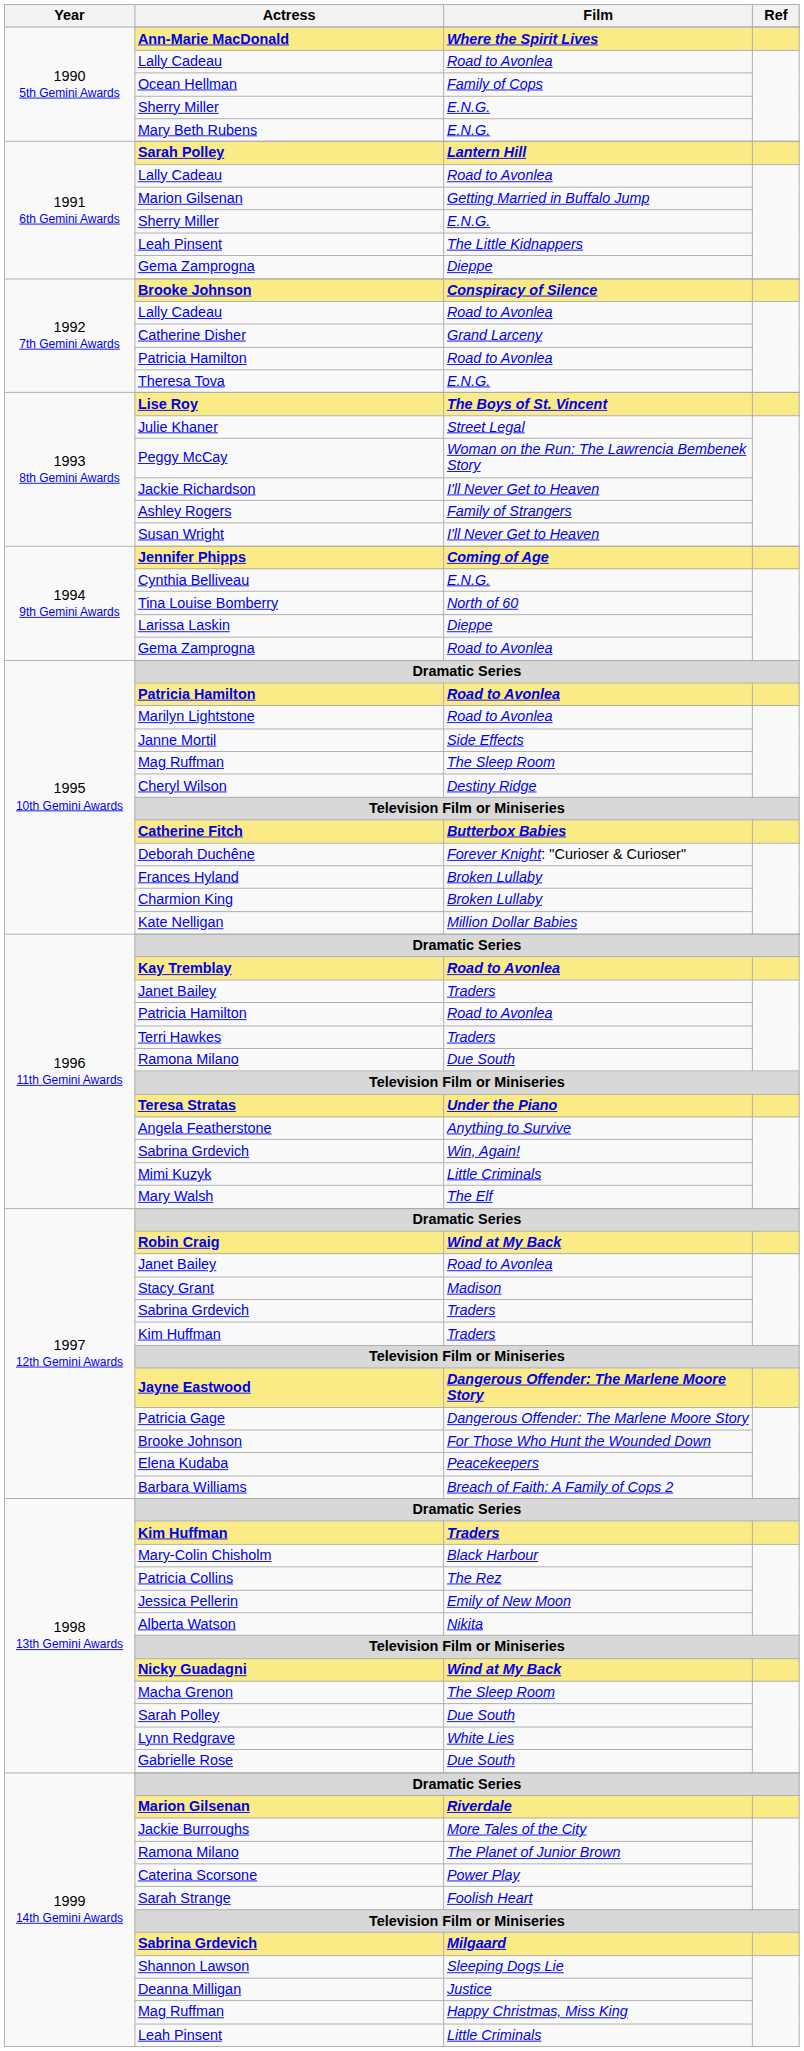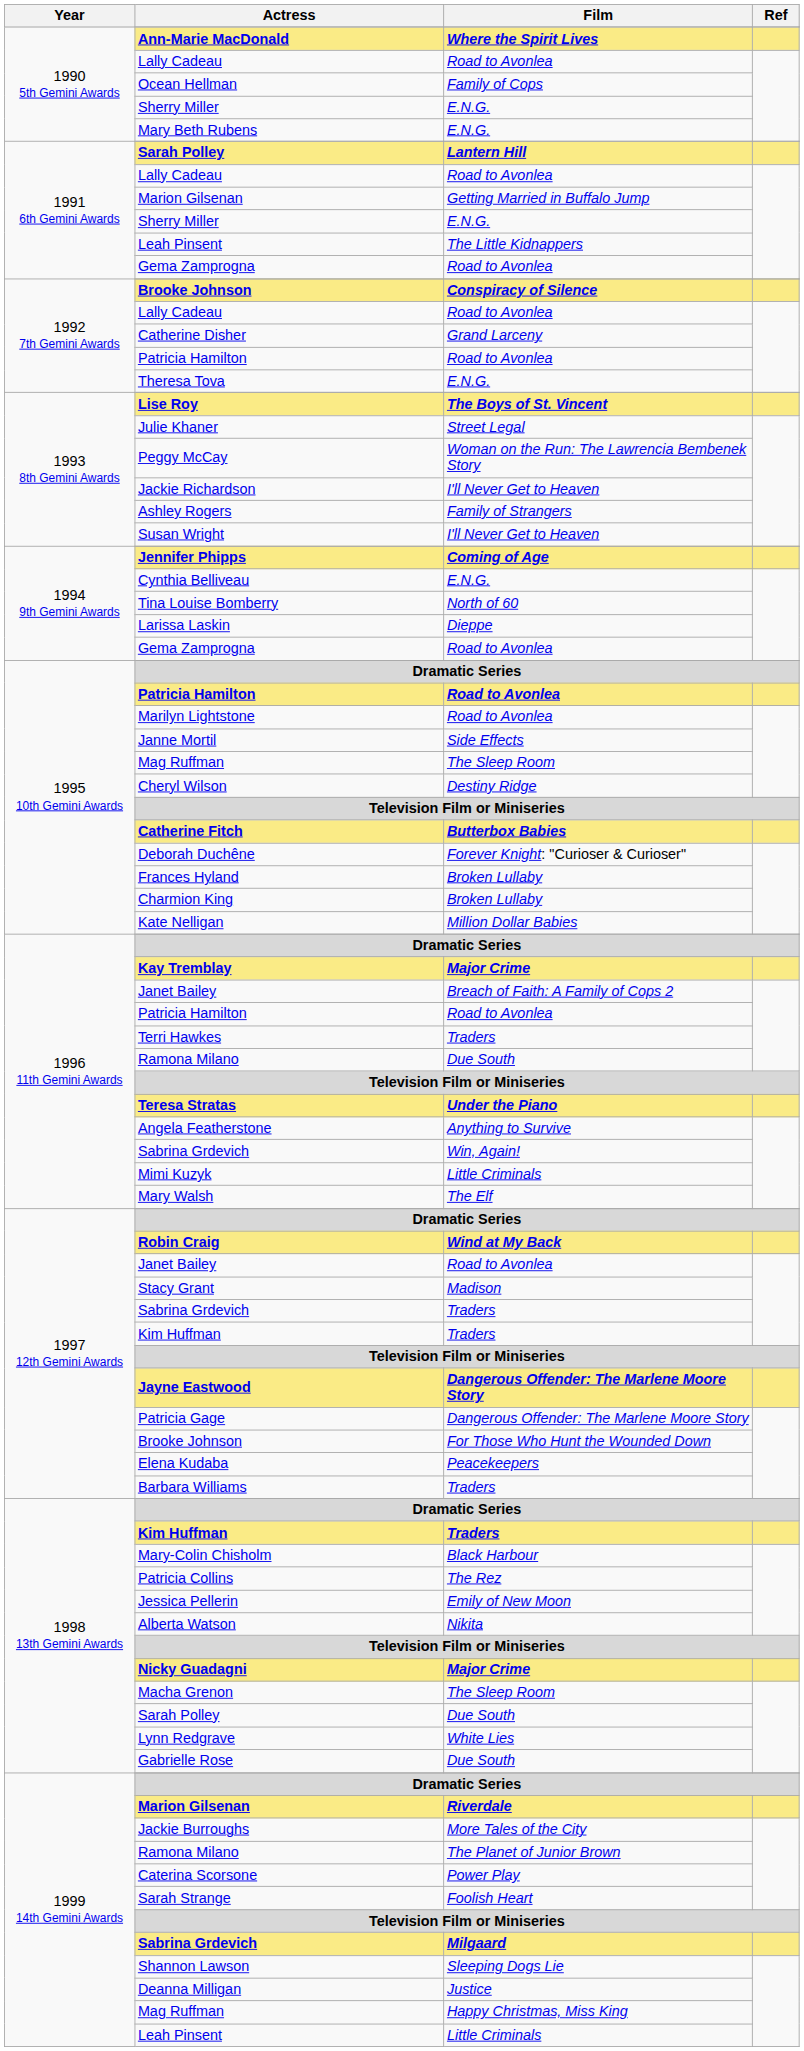 <table class="wikitable" style="width:100%;">
 <tr style="background:#bebebe;">
 <th style="width:8%;">Year</th>
 <th style="width:19%;">Actress</th>
 <th style="width:19%;">Film</th>
 <th style="width:2%;">Ref</th>
 </tr>
 <tr>
 <td rowspan="6" align="center">1990 <br> <small><a href='#'>5th Gemini Awards</a></small></td>
 </tr>
 <tr style="background:#FAEB86;">
 <td><strong><a href='#'>Ann-Marie MacDonald</a></strong></td>
 <td><strong><em><a href='#'>Where the Spirit Lives</a></em></strong></td>
 <td></td>
 </tr>
 <tr>
 <td><a href='#'>Lally Cadeau</a></td>
 <td><em><a href='#'>Road to Avonlea</a></em></td>
 <td rowspan=4></td>
 </tr>
 <tr>
 <td><a href='#'>Ocean Hellman</a></td>
 <td><em><a href='#'>Family of Cops</a></em></td>
 </tr>
 <tr>
 <td><a href='#'>Sherry Miller</a></td>
 <td><em><a href='#'>E.N.G.</a></em></td>
 </tr>
 <tr>
 <td><a href='#'>Mary Beth Rubens</a></td>
 <td><em><a href='#'>E.N.G.</a></em></td>
 </tr>
 <tr>
 <td rowspan="7" align="center">1991 <br> <small><a href='#'>6th Gemini Awards</a></small></td>
 </tr>
 <tr style="background:#FAEB86;">
 <td><strong><a href='#'>Sarah Polley</a></strong></td>
 <td><strong><em><a href='#'>Lantern Hill</a></em></strong></td>
 <td></td>
 </tr>
 <tr>
 <td><a href='#'>Lally Cadeau</a></td>
 <td><em><a href='#'>Road to Avonlea</a></em></td>
 <td rowspan=5></td>
 </tr>
 <tr>
 <td><a href='#'>Marion Gilsenan</a></td>
 <td><em><a href='#'>Getting Married in Buffalo Jump</a></em></td>
 </tr>
 <tr>
 <td><a href='#'>Sherry Miller</a></td>
 <td><em><a href='#'>E.N.G.</a></em></td>
 </tr>
 <tr>
 <td><a href='#'>Leah Pinsent</a></td>
 <td><em><a href='#'>The Little Kidnappers</a></em></td>
 </tr>
 <tr>
 <td><a href='#'>Gema Zamprogna</a></td>
-<td><em><a href='#'>Dieppe</a></em></td>
+<td><em><a href='#'>Road to Avonlea</a></em></td>
 </tr>
 <tr>
 <td rowspan="6" align="center">1992 <br> <small><a href='#'>7th Gemini Awards</a></small></td>
 </tr>
 <tr style="background:#FAEB86;">
 <td><strong><a href='#'>Brooke Johnson</a></strong></td>
 <td><strong><em><a href='#'>Conspiracy of Silence</a></em></strong></td>
 <td></td>
 </tr>
 <tr>
 <td><a href='#'>Lally Cadeau</a></td>
 <td><em><a href='#'>Road to Avonlea</a></em></td>
 <td rowspan=4></td>
 </tr>
 <tr>
 <td><a href='#'>Catherine Disher</a></td>
 <td><em><a href='#'>Grand Larceny</a></em></td>
 </tr>
 <tr>
 <td><a href='#'>Patricia Hamilton</a></td>
 <td><em><a href='#'>Road to Avonlea</a></em></td>
 </tr>
 <tr>
 <td><a href='#'>Theresa Tova</a></td>
 <td><em><a href='#'>E.N.G.</a></em></td>
 </tr>
 <tr>
 <td rowspan="7" align="center">1993 <br> <small><a href='#'>8th Gemini Awards</a></small></td>
 </tr>
 <tr style="background:#FAEB86;">
 <td><strong><a href='#'>Lise Roy</a></strong></td>
 <td><strong><em><a href='#'>The Boys of St. Vincent</a></em></strong></td>
 <td></td>
 </tr>
 <tr>
 <td><a href='#'>Julie Khaner</a></td>
 <td><em><a href='#'>Street Legal</a></em></td>
 <td rowspan=5></td>
 </tr>
 <tr>
 <td><a href='#'>Peggy McCay</a></td>
 <td><em><a href='#'>Woman on the Run: The Lawrencia Bembenek Story</a></em></td>
 </tr>
 <tr>
 <td><a href='#'>Jackie Richardson</a></td>
 <td><em><a href='#'>I'll Never Get to Heaven</a></em></td>
 </tr>
 <tr>
 <td><a href='#'>Ashley Rogers</a></td>
 <td><em><a href='#'>Family of Strangers</a></em></td>
 </tr>
 <tr>
 <td><a href='#'>Susan Wright</a></td>
 <td><em><a href='#'>I'll Never Get to Heaven</a></em></td>
 </tr>
 <tr>
 <td rowspan="6" align="center">1994 <br> <small><a href='#'>9th Gemini Awards</a></small></td>
 </tr>
 <tr style="background:#FAEB86;">
 <td><strong><a href='#'>Jennifer Phipps</a></strong></td>
 <td><strong><em><a href='#'>Coming of Age</a></em></strong></td>
 <td></td>
 </tr>
 <tr>
 <td><a href='#'>Cynthia Belliveau</a></td>
 <td><em><a href='#'>E.N.G.</a></em></td>
 <td rowspan=4></td>
 </tr>
 <tr>
 <td><a href='#'>Tina Louise Bomberry</a></td>
 <td><em><a href='#'>North of 60</a></em></td>
 </tr>
 <tr>
 <td><a href='#'>Larissa Laskin</a></td>
 <td><em><a href='#'>Dieppe</a></em></td>
 </tr>
 <tr>
 <td><a href='#'>Gema Zamprogna</a></td>
 <td><em><a href='#'>Road to Avonlea</a></em></td>
 </tr>
 <tr>
 <td rowspan="13" align="center">1995 <br> <small><a href='#'>10th Gemini Awards</a></small></td>
 </tr>
 <tr>
 <td colspan=3 align=center style="background:#D8D8D8;"><strong>Dramatic Series</strong></td>
 </tr>
 <tr style="background:#FAEB86;">
 <td><strong><a href='#'>Patricia Hamilton</a></strong></td>
 <td><strong><em><a href='#'>Road to Avonlea</a></em></strong></td>
 <td></td>
 </tr>
 <tr>
 <td><a href='#'>Marilyn Lightstone</a></td>
 <td><em><a href='#'>Road to Avonlea</a></em></td>
 <td rowspan=4></td>
 </tr>
 <tr>
 <td><a href='#'>Janne Mortil</a></td>
 <td><em><a href='#'>Side Effects</a></em></td>
 </tr>
 <tr>
 <td><a href='#'>Mag Ruffman</a></td>
 <td><em><a href='#'>The Sleep Room</a></em></td>
 </tr>
 <tr>
 <td><a href='#'>Cheryl Wilson</a></td>
 <td><em><a href='#'>Destiny Ridge</a></em></td>
 </tr>
 <tr>
 <td colspan=3 align=center style="background:#D8D8D8;"><strong>Television Film or Miniseries</strong></td>
 </tr>
 <tr style="background:#FAEB86;">
 <td><strong><a href='#'>Catherine Fitch</a></strong></td>
 <td><strong><em><a href='#'>Butterbox Babies</a></em></strong></td>
 <td></td>
 </tr>
 <tr>
 <td><a href='#'>Deborah Duchêne</a></td>
 <td><em><a href='#'>Forever Knight</a></em>: "Curioser & Curioser"</td>
 <td rowspan=4></td>
 </tr>
 <tr>
 <td><a href='#'>Frances Hyland</a></td>
 <td><em><a href='#'>Broken Lullaby</a></em></td>
 </tr>
 <tr>
 <td><a href='#'>Charmion King</a></td>
 <td><em><a href='#'>Broken Lullaby</a></em></td>
 </tr>
 <tr>
 <td><a href='#'>Kate Nelligan</a></td>
 <td><em><a href='#'>Million Dollar Babies</a></em></td>
 </tr>
 <tr>
 <td rowspan="13" align="center">1996 <br> <small><a href='#'>11th Gemini Awards</a></small></td>
 </tr>
 <tr>
 <td colspan=3 align=center style="background:#D8D8D8;"><strong>Dramatic Series</strong></td>
 </tr>
 <tr style="background:#FAEB86;">
 <td><strong><a href='#'>Kay Tremblay</a></strong></td>
-<td><strong><em><a href='#'>Road to Avonlea</a></em></strong></td>
+<td><strong><em><a href='#'>Major Crime</a></em></strong></td>
 <td></td>
 </tr>
 <tr>
 <td><a href='#'>Janet Bailey</a></td>
-<td><em><a href='#'>Traders</a></em></td>
+<td><em><a href='#'>Breach of Faith: A Family of Cops 2</a></em></td>
 <td rowspan=4></td>
 </tr>
 <tr>
 <td><a href='#'>Patricia Hamilton</a></td>
 <td><em><a href='#'>Road to Avonlea</a></em></td>
 </tr>
 <tr>
 <td><a href='#'>Terri Hawkes</a></td>
 <td><em><a href='#'>Traders</a></em></td>
 </tr>
 <tr>
 <td><a href='#'>Ramona Milano</a></td>
 <td><em><a href='#'>Due South</a></em></td>
 </tr>
 <tr>
 <td colspan=3 align=center style="background:#D8D8D8;"><strong>Television Film or Miniseries</strong></td>
 </tr>
 <tr style="background:#FAEB86;">
 <td><strong><a href='#'>Teresa Stratas</a></strong></td>
 <td><strong><em><a href='#'>Under the Piano</a></em></strong></td>
 <td></td>
 </tr>
 <tr>
 <td><a href='#'>Angela Featherstone</a></td>
 <td><em><a href='#'>Anything to Survive</a></em></td>
 <td rowspan=4></td>
 </tr>
 <tr>
 <td><a href='#'>Sabrina Grdevich</a></td>
 <td><em><a href='#'>Win, Again!</a></em></td>
 </tr>
 <tr>
 <td><a href='#'>Mimi Kuzyk</a></td>
 <td><em><a href='#'>Little Criminals</a></em></td>
 </tr>
 <tr>
 <td><a href='#'>Mary Walsh</a></td>
 <td><em><a href='#'>The Elf</a></em></td>
 </tr>
 <tr>
 <td rowspan="13" align="center">1997 <br> <small><a href='#'>12th Gemini Awards</a></small></td>
 </tr>
 <tr>
 <td colspan=3 align=center style="background:#D8D8D8;"><strong>Dramatic Series</strong></td>
 </tr>
 <tr style="background:#FAEB86;">
 <td><strong><a href='#'>Robin Craig</a></strong></td>
 <td><strong><em><a href='#'>Wind at My Back</a></em></strong></td>
 <td></td>
 </tr>
 <tr>
 <td><a href='#'>Janet Bailey</a></td>
 <td><em><a href='#'>Road to Avonlea</a></em></td>
 <td rowspan=4></td>
 </tr>
 <tr>
 <td><a href='#'>Stacy Grant</a></td>
 <td><em><a href='#'>Madison</a></em></td>
 </tr>
 <tr>
 <td><a href='#'>Sabrina Grdevich</a></td>
 <td><em><a href='#'>Traders</a></em></td>
 </tr>
 <tr>
 <td><a href='#'>Kim Huffman</a></td>
 <td><em><a href='#'>Traders</a></em></td>
 </tr>
 <tr>
 <td colspan=3 align=center style="background:#D8D8D8;"><strong>Television Film or Miniseries</strong></td>
 </tr>
 <tr style="background:#FAEB86;">
 <td><strong><a href='#'>Jayne Eastwood</a></strong></td>
 <td><strong><em><a href='#'>Dangerous Offender: The Marlene Moore Story</a></em></strong></td>
 <td></td>
 </tr>
 <tr>
 <td><a href='#'>Patricia Gage</a></td>
 <td><em><a href='#'>Dangerous Offender: The Marlene Moore Story</a></em></td>
 <td rowspan=4></td>
 </tr>
 <tr>
 <td><a href='#'>Brooke Johnson</a></td>
 <td><em><a href='#'>For Those Who Hunt the Wounded Down</a></em></td>
 </tr>
 <tr>
 <td><a href='#'>Elena Kudaba</a></td>
 <td><em><a href='#'>Peacekeepers</a></em></td>
 </tr>
 <tr>
 <td><a href='#'>Barbara Williams</a></td>
-<td><em><a href='#'>Breach of Faith: A Family of Cops 2</a></em></td>
+<td><em><a href='#'>Traders</a></em></td>
 </tr>
 <tr>
 <td rowspan="13" align="center">1998 <br> <small><a href='#'>13th Gemini Awards</a></small></td>
 </tr>
 <tr>
 <td colspan=3 align=center style="background:#D8D8D8;"><strong>Dramatic Series</strong></td>
 </tr>
 <tr style="background:#FAEB86;">
 <td><strong><a href='#'>Kim Huffman</a></strong></td>
 <td><strong><em><a href='#'>Traders</a></em></strong></td>
 <td></td>
 </tr>
 <tr>
 <td><a href='#'>Mary-Colin Chisholm</a></td>
 <td><em><a href='#'>Black Harbour</a></em></td>
 <td rowspan=4></td>
 </tr>
 <tr>
 <td><a href='#'>Patricia Collins</a></td>
 <td><em><a href='#'>The Rez</a></em></td>
 </tr>
 <tr>
 <td><a href='#'>Jessica Pellerin</a></td>
 <td><em><a href='#'>Emily of New Moon</a></em></td>
 </tr>
 <tr>
 <td><a href='#'>Alberta Watson</a></td>
 <td><em><a href='#'>Nikita</a></em></td>
 </tr>
 <tr>
 <td colspan=3 align=center style="background:#D8D8D8;"><strong>Television Film or Miniseries</strong></td>
 </tr>
 <tr style="background:#FAEB86;">
 <td><strong><a href='#'>Nicky Guadagni</a></strong></td>
-<td><strong><em><a href='#'>Wind at My Back</a></em></strong></td>
+<td><strong><em><a href='#'>Major Crime</a></em></strong></td>
 <td></td>
 </tr>
 <tr>
 <td><a href='#'>Macha Grenon</a></td>
 <td><em><a href='#'>The Sleep Room</a></em></td>
 <td rowspan=4></td>
 </tr>
 <tr>
 <td><a href='#'>Sarah Polley</a></td>
 <td><em><a href='#'>Due South</a></em></td>
 </tr>
 <tr>
 <td><a href='#'>Lynn Redgrave</a></td>
 <td><em><a href='#'>White Lies</a></em></td>
 </tr>
 <tr>
 <td><a href='#'>Gabrielle Rose</a></td>
 <td><em><a href='#'>Due South</a></em></td>
 </tr>
 <tr>
 <td rowspan="13" align="center">1999 <br> <small><a href='#'>14th Gemini Awards</a></small></td>
 </tr>
 <tr>
 <td colspan=3 align=center style="background:#D8D8D8;"><strong>Dramatic Series</strong></td>
 </tr>
 <tr style="background:#FAEB86;">
 <td><strong><a href='#'>Marion Gilsenan</a></strong></td>
 <td><strong><em><a href='#'>Riverdale</a></em></strong></td>
 <td></td>
 </tr>
 <tr>
 <td><a href='#'>Jackie Burroughs</a></td>
 <td><em><a href='#'>More Tales of the City</a></em></td>
 <td rowspan=4></td>
 </tr>
 <tr>
 <td><a href='#'>Ramona Milano</a></td>
 <td><em><a href='#'>The Planet of Junior Brown</a></em></td>
 </tr>
 <tr>
 <td><a href='#'>Caterina Scorsone</a></td>
 <td><em><a href='#'>Power Play</a></em></td>
 </tr>
 <tr>
 <td><a href='#'>Sarah Strange</a></td>
 <td><em><a href='#'>Foolish Heart</a></em></td>
 </tr>
 <tr>
 <td colspan=3 align=center style="background:#D8D8D8;"><strong>Television Film or Miniseries</strong></td>
 </tr>
 <tr style="background:#FAEB86;">
 <td><strong><a href='#'>Sabrina Grdevich</a></strong></td>
 <td><strong><em><a href='#'>Milgaard</a></em></strong></td>
 <td></td>
 </tr>
 <tr>
 <td><a href='#'>Shannon Lawson</a></td>
 <td><em><a href='#'>Sleeping Dogs Lie</a></em></td>
 <td rowspan=4></td>
 </tr>
 <tr>
 <td><a href='#'>Deanna Milligan</a></td>
 <td><em><a href='#'>Justice</a></em></td>
 </tr>
 <tr>
 <td><a href='#'>Mag Ruffman</a></td>
 <td><em><a href='#'>Happy Christmas, Miss King</a></em></td>
 </tr>
 <tr>
 <td><a href='#'>Leah Pinsent</a></td>
 <td><em><a href='#'>Little Criminals</a></em></td>
 </tr>
 </table>
